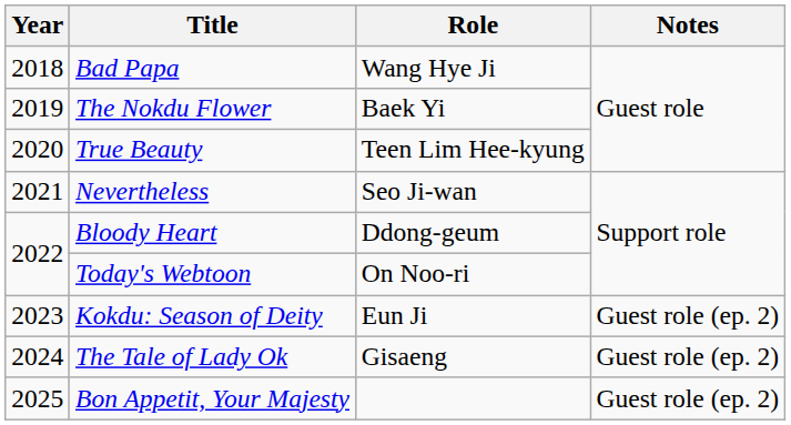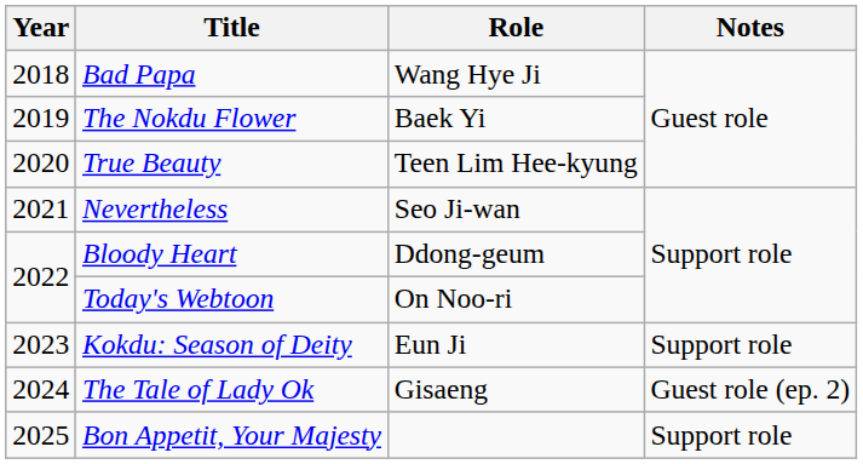 <table class="wikitable">
 <tr>
 <th>Year</th>
 <th>Title</th>
 <th>Role</th>
 <th>Notes</th>
 </tr>
 <tr>
 <td>2018</td>
 <td><em><a href='#'>Bad Papa</a></em></td>
 <td>Wang Hye Ji</td>
 <td rowspan="3">Guest role</td>
 </tr>
 <tr>
 <td>2019</td>
 <td><a href='#'><em>The Nokdu Flower</em></a></td>
 <td>Baek Yi</td>
 </tr>
 <tr>
 <td>2020</td>
 <td><a href='#'><em>True Beauty</em></a></td>
 <td>Teen Lim Hee-kyung</td>
 </tr>
 <tr>
 <td>2021</td>
 <td><a href='#'><em>Nevertheless</em></a></td>
 <td>Seo Ji-wan</td>
 <td rowspan="3">Support role</td>
 </tr>
 <tr>
 <td rowspan="2">2022</td>
 <td><em><a href='#'>Bloody Heart</a></em></td>
 <td>Ddong-geum</td>
 </tr>
 <tr>
 <td><em><a href='#'>Today's Webtoon</a></em></td>
 <td>On Noo-ri</td>
 </tr>
 <tr>
 <td>2023</td>
 <td><em><a href='#'>Kokdu: Season of Deity</a></em></td>
 <td>Eun Ji</td>
-<td>Guest role (ep. 2)</td>
+<td>Support role</td>
 </tr>
 <tr>
 <td>2024</td>
 <td><em><a href='#'>The Tale of Lady Ok</a></em></td>
 <td>Gisaeng</td>
 <td>Guest role (ep. 2)</td>
 </tr>
 <tr>
 <td>2025</td>
 <td><em><a href='#'>Bon Appetit, Your Majesty</a></em></td>
 <td></td>
-<td>Guest role (ep. 2)</td>
+<td>Support role</td>
 </tr>
 </table>
